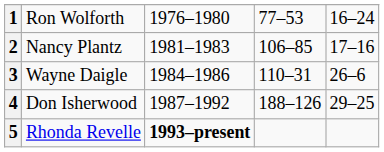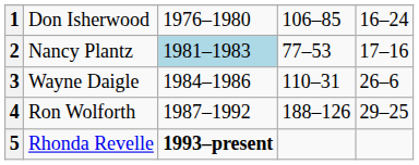 <table class=wikitable>
 <tr>
 </tr>
 <tr>
 <th>1</th>
-<td>Ron Wolforth</td>
+<td>Don Isherwood</td>
 <td>1976–1980</td>
-<td>77–53 </td>
+<td>106–85 </td>
 <td>16–24 </td>
 </tr>
 <tr>
 <th>2</th>
 <td>Nancy Plantz</td>
-<td>1981–1983</td>
-<td>106–85 </td>
+<td style="background: lightblue;">1981–1983</td>
+<td>77–53 </td>
 <td>17–16 </td>
 </tr>
 <tr>
 <th>3</th>
 <td>Wayne Daigle</td>
 <td>1984–1986</td>
 <td>110–31 </td>
 <td>26–6 </td>
 </tr>
 <tr>
 <th>4</th>
-<td>Don Isherwood</td>
+<td>Ron Wolforth</td>
 <td>1987–1992</td>
 <td>188–126 </td>
 <td>29–25 </td>
 </tr>
 <tr>
 <th>5</th>
 <td><a href='#'>Rhonda Revelle</a></td>
 <td><strong>1993–present</strong></td>
 <td> </td>
 <td> </td>
 </tr>
 </table>
